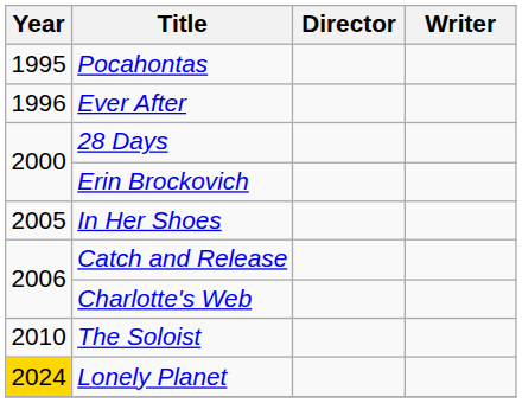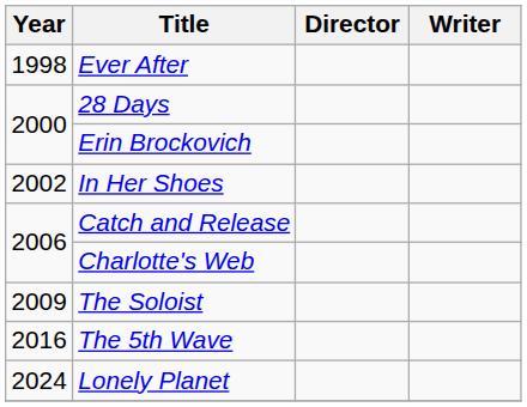 <table class="wikitable">
 <tr>
 <th>Year</th>
 <th>Title</th>
 <th width=65>Director</th>
 <th width=65>Writer</th>
 </tr>
 <tr>
-<td>1995</td>
-<td><em><a href='#'>Pocahontas</a></em></td>
-<td></td>
-<td></td>
-</tr>
-<tr>
-<td>1996</td>
+<td>1998</td>
 <td><em><a href='#'>Ever After</a></em></td>
 <td></td>
 <td></td>
 </tr>
 <tr>
 <td rowspan=2>2000</td>
 <td><em><a href='#'>28 Days</a></em></td>
 <td></td>
 <td></td>
 </tr>
 <tr>
 <td><em><a href='#'>Erin Brockovich</a></em></td>
 <td></td>
 <td></td>
 </tr>
 <tr>
-<td>2005</td>
+<td>2002</td>
 <td><em><a href='#'>In Her Shoes</a></em></td>
 <td></td>
 <td></td>
 </tr>
 <tr>
 <td rowspan=2>2006</td>
 <td><em><a href='#'>Catch and Release</a></em></td>
 <td></td>
 <td></td>
 </tr>
 <tr>
 <td><em><a href='#'>Charlotte's Web</a></em></td>
 <td></td>
 <td></td>
 </tr>
 <tr>
-<td>2010</td>
+<td>2009</td>
 <td><em><a href='#'>The Soloist</a></em></td>
 <td></td>
 <td></td>
 </tr>
 <tr>
-<td style="background: gold;">2024</td>
+<td>2016</td>
+<td><em><a href='#'>The 5th Wave</a></em></td>
+<td></td>
+<td></td>
+</tr>
+<tr>
+<td>2024</td>
 <td><em><a href='#'>Lonely Planet</a></em></td>
 <td></td>
 <td></td>
 </tr>
 <tr>
 </tr>
 </table>
